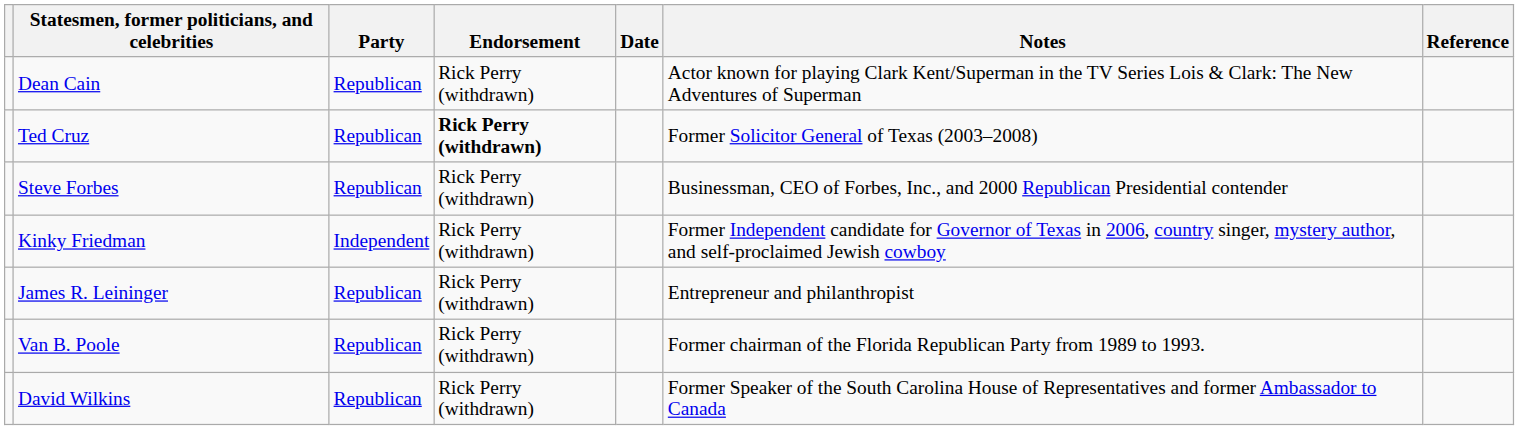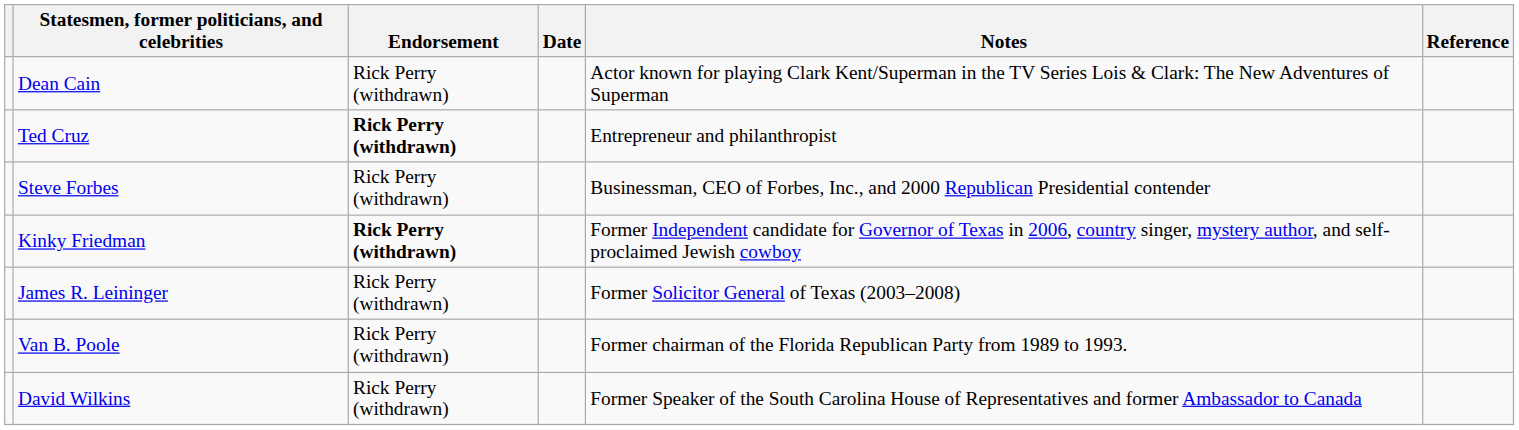 <table class="wikitable sortable">
 <tr valign=bottom>
 <th class="unsortable"></th>
 <th>Statesmen, former politicians, and celebrities</th>
-<th>Party</th>
 <th>Endorsement</th>
 <th data-sort-type="date">Date</th>
 <th>Notes</th>
 <th class="unsortable">Reference</th>
 </tr>
 <tr>
 <td></td>
 <td nowrap><a href='#'>Dean Cain</a></td>
-<td><a href='#'>Republican</a></td>
 <td>Rick Perry (withdrawn)</td>
 <td></td>
 <td>Actor known for playing Clark Kent/Superman in the TV Series Lois & Clark: The New Adventures of Superman</td>
 <td></td>
 </tr>
 <tr>
 <td></td>
 <td nowrap><a href='#'>Ted Cruz</a></td>
-<td><a href='#'>Republican</a></td>
 <td><strong>Rick Perry (withdrawn)</strong></td>
 <td></td>
-<td>Former <a href='#'>Solicitor General</a> of Texas (2003–2008)</td>
+<td>Entrepreneur and philanthropist</td>
 <td></td>
 </tr>
 <tr>
 <td></td>
 <td nowrap><a href='#'>Steve Forbes</a></td>
-<td><a href='#'>Republican</a></td>
 <td>Rick Perry (withdrawn)</td>
 <td></td>
 <td>Businessman, CEO of Forbes, Inc., and 2000 <a href='#'>Republican</a> Presidential contender</td>
 <td></td>
 </tr>
 <tr>
 <td></td>
 <td nowrap><a href='#'>Kinky Friedman</a></td>
-<td><a href='#'>Independent</a></td>
-<td>Rick Perry (withdrawn)</td>
+<td><strong>Rick Perry (withdrawn)</strong></td>
 <td></td>
 <td>Former <a href='#'>Independent</a> candidate for <a href='#'>Governor of Texas</a> in <a href='#'>2006</a>, <a href='#'>country</a> singer, <a href='#'>mystery author</a>, and self-proclaimed Jewish <a href='#'>cowboy</a></td>
 <td></td>
 </tr>
 <tr>
 <td></td>
 <td nowrap><a href='#'>James R. Leininger</a></td>
-<td><a href='#'>Republican</a></td>
 <td>Rick Perry (withdrawn)</td>
 <td></td>
-<td>Entrepreneur and philanthropist</td>
+<td>Former <a href='#'>Solicitor General</a> of Texas (2003–2008)</td>
 <td></td>
 </tr>
 <tr>
 <td></td>
 <td nowrap><a href='#'>Van B. Poole</a></td>
-<td><a href='#'>Republican</a></td>
 <td>Rick Perry (withdrawn)</td>
 <td></td>
 <td>Former chairman of the Florida Republican Party from 1989 to 1993.</td>
 <td></td>
 </tr>
 <tr>
 <td></td>
 <td nowrap><a href='#'>David Wilkins</a></td>
-<td><a href='#'>Republican</a></td>
 <td>Rick Perry (withdrawn)</td>
 <td></td>
 <td>Former Speaker of the South Carolina House of Representatives and former <a href='#'>Ambassador to Canada</a></td>
 <td></td>
 </tr>
 </table>
